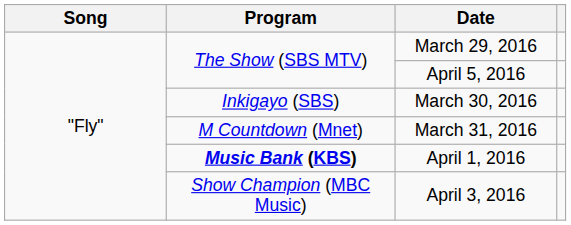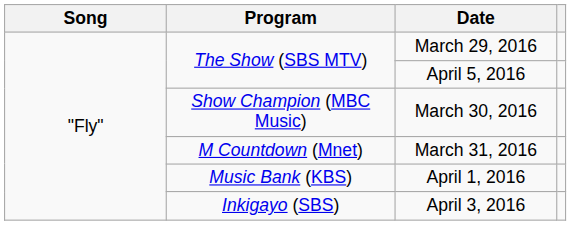 <table class="wikitable" style="text-align:center">
 <tr>
 <th width="140">Song</th>
 <th width="200">Program</th>
 <th width="140">Date</th>
 <th></th>
 </tr>
 <tr>
 <td rowspan="6">"Fly"</td>
 <td rowspan="2"><em><a href='#'>The Show</a></em> (<a href='#'>SBS MTV</a>)</td>
 <td>March 29, 2016</td>
 <td></td>
 </tr>
 <tr>
 <td>April 5, 2016</td>
 <td></td>
 </tr>
 <tr>
-<td><em><a href='#'>Inkigayo</a></em> (<a href='#'>SBS</a>)</td>
+<td><em><a href='#'>Show Champion</a></em> (<a href='#'>MBC Music</a>)</td>
 <td>March 30, 2016</td>
 <td></td>
 </tr>
 <tr>
 <td><em><a href='#'>M Countdown</a></em> (<a href='#'>Mnet</a>)</td>
 <td>March 31, 2016</td>
 <td></td>
 </tr>
 <tr>
-<td><strong><em><a href='#'>Music Bank</a></em> (<a href='#'>KBS</a>)</strong></td>
+<td><em><a href='#'>Music Bank</a></em> (<a href='#'>KBS</a>)</td>
 <td>April 1, 2016</td>
 <td></td>
 </tr>
 <tr>
-<td><em><a href='#'>Show Champion</a></em> (<a href='#'>MBC Music</a>)</td>
+<td><em><a href='#'>Inkigayo</a></em> (<a href='#'>SBS</a>)</td>
 <td>April 3, 2016</td>
 <td></td>
 </tr>
 </table>
